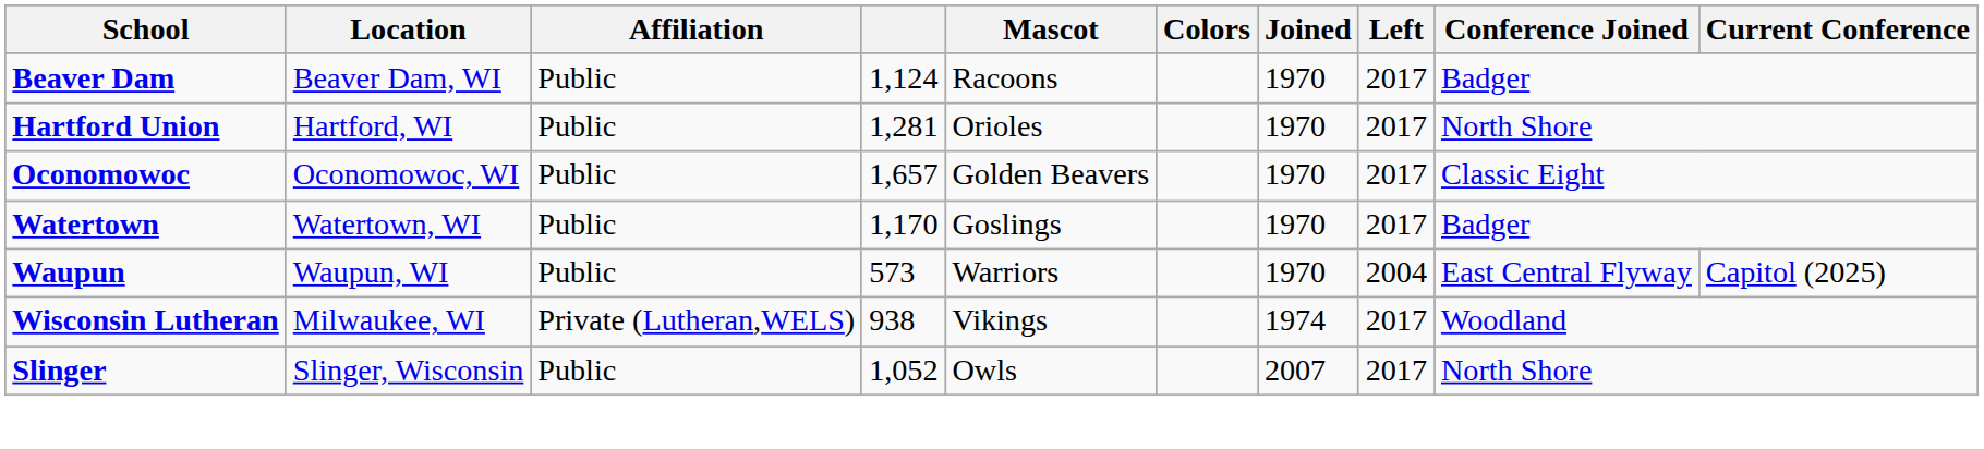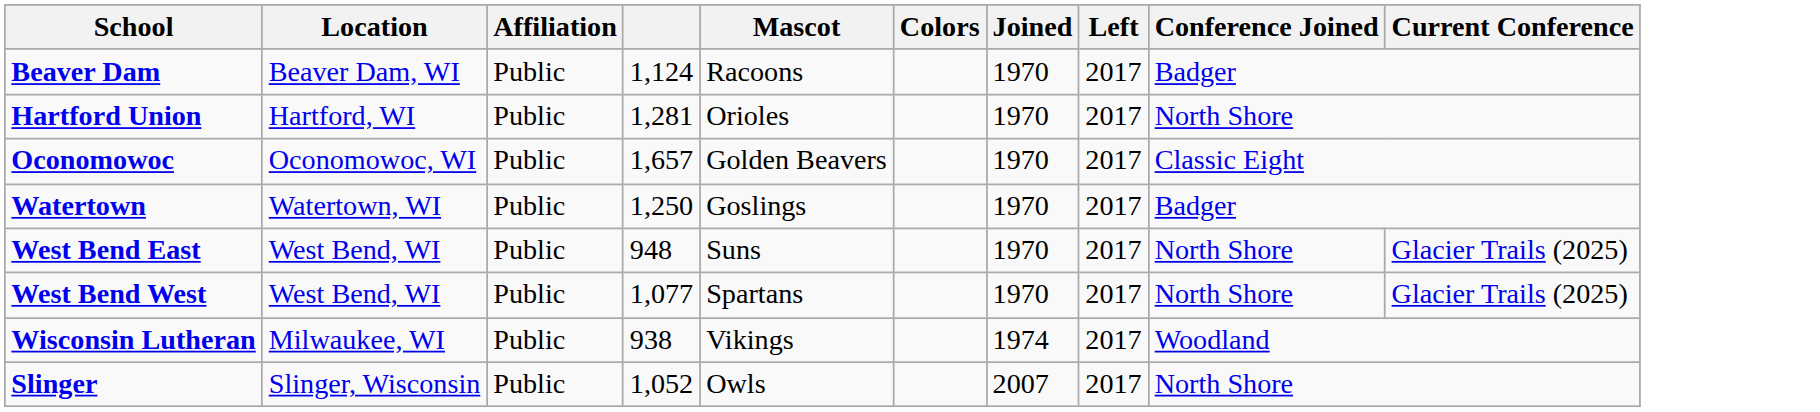 <table class="wikitable sortable">
 <tr>
 <th>School</th>
 <th>Location</th>
 <th>Affiliation</th>
 <th></th>
 <th>Mascot</th>
 <th>Colors</th>
 <th>Joined</th>
 <th>Left</th>
 <th>Conference Joined</th>
 <th>Current Conference</th>
 </tr>
 <tr>
 <td><a href='#'><strong>Beaver Dam</strong></a></td>
 <td><a href='#'>Beaver Dam, WI</a></td>
 <td>Public</td>
 <td>1,124</td>
 <td>Racoons</td>
 <td> </td>
 <td>1970</td>
 <td>2017</td>
 <td colspan="2"><a href='#'>Badger</a></td>
 </tr>
 <tr>
 <td><a href='#'><strong>Hartford Union</strong></a></td>
 <td><a href='#'>Hartford, WI</a></td>
 <td>Public</td>
 <td>1,281</td>
 <td>Orioles</td>
 <td> </td>
 <td>1970</td>
 <td>2017</td>
 <td colspan="2"><a href='#'>North Shore</a></td>
 </tr>
 <tr>
 <td><a href='#'><strong>Oconomowoc</strong></a></td>
 <td><a href='#'>Oconomowoc, WI</a></td>
 <td>Public</td>
 <td>1,657</td>
 <td>Golden Beavers</td>
 <td> </td>
 <td>1970</td>
 <td>2017</td>
 <td colspan="2"><a href='#'>Classic Eight</a></td>
 </tr>
 <tr>
 <td><a href='#'><strong>Watertown</strong></a></td>
 <td><a href='#'>Watertown, WI</a></td>
 <td>Public</td>
-<td>1,170</td>
+<td>1,250</td>
 <td>Goslings</td>
 <td> </td>
 <td>1970</td>
 <td>2017</td>
 <td colspan="2"><a href='#'>Badger</a></td>
 </tr>
 <tr>
-<td><a href='#'><strong>Waupun</strong></a></td>
-<td><a href='#'>Waupun, WI</a></td>
+<td><a href='#'><strong>West Bend East</strong></a></td>
+<td><a href='#'>West Bend, WI</a></td>
 <td>Public</td>
-<td>573</td>
-<td>Warriors</td>
+<td>948</td>
+<td>Suns</td>
 <td> </td>
 <td>1970</td>
-<td>2004</td>
-<td><a href='#'>East Central Flyway</a></td>
-<td><a href='#'>Capitol</a> (2025)</td>
+<td>2017</td>
+<td><a href='#'>North Shore</a></td>
+<td><a href='#'>Glacier Trails</a> (2025)</td>
+</tr>
+<tr>
+<td><a href='#'><strong>West Bend West</strong></a></td>
+<td><a href='#'>West Bend, WI</a></td>
+<td>Public</td>
+<td>1,077</td>
+<td>Spartans</td>
+<td> </td>
+<td>1970</td>
+<td>2017</td>
+<td><a href='#'>North Shore</a></td>
+<td><a href='#'>Glacier Trails</a> (2025)</td>
 </tr>
 <tr>
 <td><a href='#'><strong>Wisconsin Lutheran</strong></a></td>
 <td><a href='#'>Milwaukee, WI</a></td>
-<td>Private (<a href='#'>Lutheran</a>,<a href='#'>WELS</a>)</td>
+<td>Public</td>
 <td>938</td>
 <td>Vikings</td>
 <td> </td>
 <td>1974</td>
 <td>2017</td>
 <td colspan="2"><a href='#'>Woodland</a></td>
 </tr>
 <tr>
 <td><a href='#'><strong>Slinger</strong></a></td>
 <td><a href='#'>Slinger, Wisconsin</a></td>
 <td>Public</td>
 <td>1,052</td>
 <td>Owls</td>
 <td> </td>
 <td>2007</td>
 <td>2017</td>
 <td colspan="2"><a href='#'>North Shore</a></td>
 </tr>
 </table>
